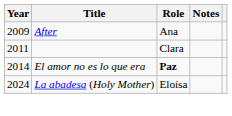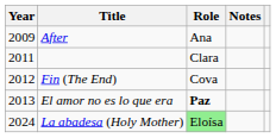 <table class="wikitable"">
 <tr>
 <th>Year</th>
 <th>Title</th>
 <th>Role</th>
 <th>Notes</th>
 <th></th>
 </tr>
 <tr>
 <td>2009</td>
 <td><em><a href='#'>After</a></em></td>
 <td>Ana</td>
 <td></td>
 <td></td>
 </tr>
 <tr>
 <td>2011</td>
 <td><em></em></td>
 <td>Clara</td>
 <td></td>
 <td></td>
 </tr>
 <tr>
-<td>2014</td>
+<td>2012</td>
+<td><em><a href='#'>Fin</a></em> (<em>The End</em>)</td>
+<td>Cova</td>
+<td></td>
+<td></td>
+</tr>
+<tr>
+<td>2013</td>
 <td><em>El amor no es lo que era</em></td>
 <td><strong>Paz</strong></td>
 <td></td>
 <td></td>
 </tr>
 <tr>
 <td>2024</td>
 <td><em><a href='#'>La abadesa</a></em> (<em>Holy Mother</em>)</td>
-<td>Eloísa</td>
+<td style="background: lightgreen;">Eloísa</td>
 <td></td>
 <td></td>
 </tr>
 </table>
